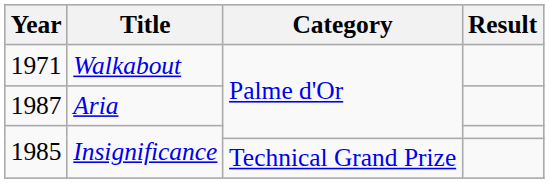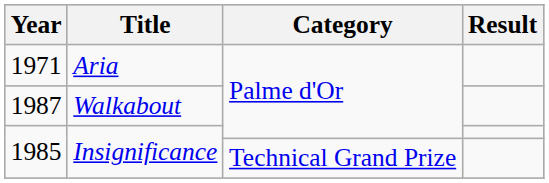 <table class="wikitable">
 <tr>
 <th>Year</th>
 <th>Title</th>
 <th>Category</th>
 <th>Result</th>
 </tr>
 <tr>
 <td>1971</td>
-<td><em><a href='#'>Walkabout</a></em></td>
+<td><em><a href='#'>Aria</a></em></td>
 <td rowspan=3><a href='#'>Palme d'Or</a></td>
 <td></td>
 </tr>
 <tr>
 <td>1987</td>
-<td><em><a href='#'>Aria</a></em></td>
+<td><em><a href='#'>Walkabout</a></em></td>
 <td></td>
 </tr>
 <tr>
 <td rowspan=2>1985</td>
 <td rowspan=2><em><a href='#'>Insignificance</a></em></td>
 <td></td>
 </tr>
 <tr>
 <td><a href='#'>Technical Grand Prize</a></td>
 <td></td>
 </tr>
 </table>
